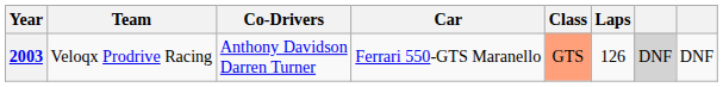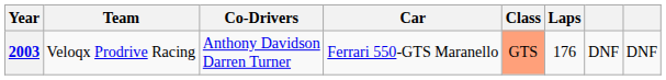 <table class="wikitable" style="text-align:center; font-size:90%">
 <tr>
 <th>Year</th>
 <th>Team</th>
 <th>Co-Drivers</th>
 <th>Car</th>
 <th>Class</th>
 <th>Laps</th>
 <th></th>
 <th></th>
 </tr>
 <tr>
 <th><a href='#'>2003</a></th>
 <td align="left" nowrap> Veloqx <a href='#'>Prodrive</a> Racing</td>
 <td align="left" nowrap> <a href='#'>Anthony Davidson</a><br> <a href='#'>Darren Turner</a></td>
 <td align="left" nowrap><a href='#'>Ferrari 550</a>-GTS Maranello</td>
 <td style="background: lightsalmon;">GTS</td>
-<td>126</td>
-<td style="background: lightgrey;">DNF</td>
+<td>176</td>
+<td>DNF</td>
 <td>DNF</td>
 </tr>
 </table>
